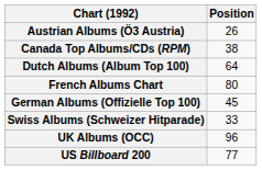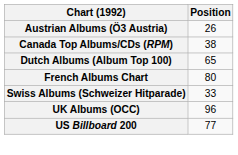 <table class="wikitable sortable plainrowheaders" style="text-align:center">
 <tr>
 <th scope="col">Chart (1992)</th>
 <th scope="col">Position</th>
 </tr>
 <tr>
 <th scope="row">Austrian Albums (Ö3 Austria)</th>
 <td>26</td>
 </tr>
 <tr>
 <th scope="row">Canada Top Albums/CDs (<em>RPM</em>)</th>
 <td>38</td>
 </tr>
 <tr>
 <th scope="row">Dutch Albums (Album Top 100)</th>
-<td>64</td>
+<td>65</td>
 </tr>
 <tr>
 <th scope="row">French Albums Chart</th>
 <td>80</td>
-</tr>
-<tr>
-<th scope="row">German Albums (Offizielle Top 100)</th>
-<td>45</td>
 </tr>
 <tr>
 <th scope="row">Swiss Albums (Schweizer Hitparade)</th>
 <td>33</td>
 </tr>
 <tr>
 <th scope="row">UK Albums (OCC)</th>
 <td>96</td>
 </tr>
 <tr>
 <th scope="row">US <em>Billboard</em> 200</th>
 <td>77</td>
 </tr>
 </table>
